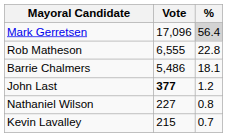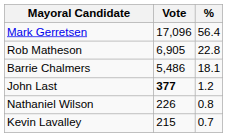 <table class="wikitable">
 <tr>
 <th bgcolor="#DDDDFF" width="200px">Mayoral Candidate </th>
 <th bgcolor="#DDDDFF" width="50px">Vote</th>
 <th bgcolor="#DDDDFF" width="30px">%</th>
 </tr>
 <tr>
 <td><a href='#'>Mark Gerretsen</a></td>
 <td>17,096</td>
-<td style="background: lightgrey;">56.4</td>
+<td>56.4</td>
 </tr>
 <tr>
 <td>Rob Matheson</td>
-<td>6,555</td>
+<td>6,905</td>
 <td>22.8</td>
 </tr>
 <tr>
 <td>Barrie Chalmers</td>
 <td>5,486</td>
 <td>18.1</td>
 </tr>
 <tr>
 <td>John Last</td>
 <td><strong>377</strong></td>
 <td>1.2</td>
 </tr>
 <tr>
 <td>Nathaniel Wilson</td>
-<td>227</td>
+<td>226</td>
 <td>0.8</td>
 </tr>
 <tr>
 <td>Kevin Lavalley</td>
 <td>215</td>
 <td>0.7</td>
 </tr>
 </table>
